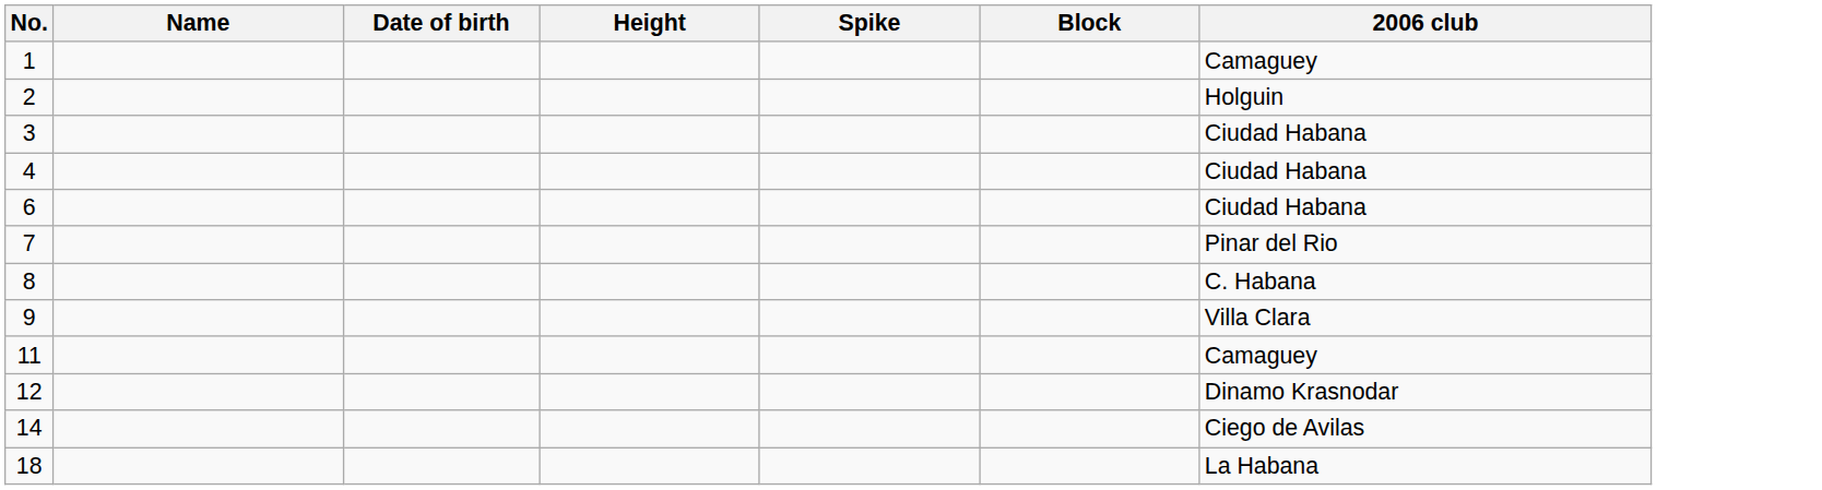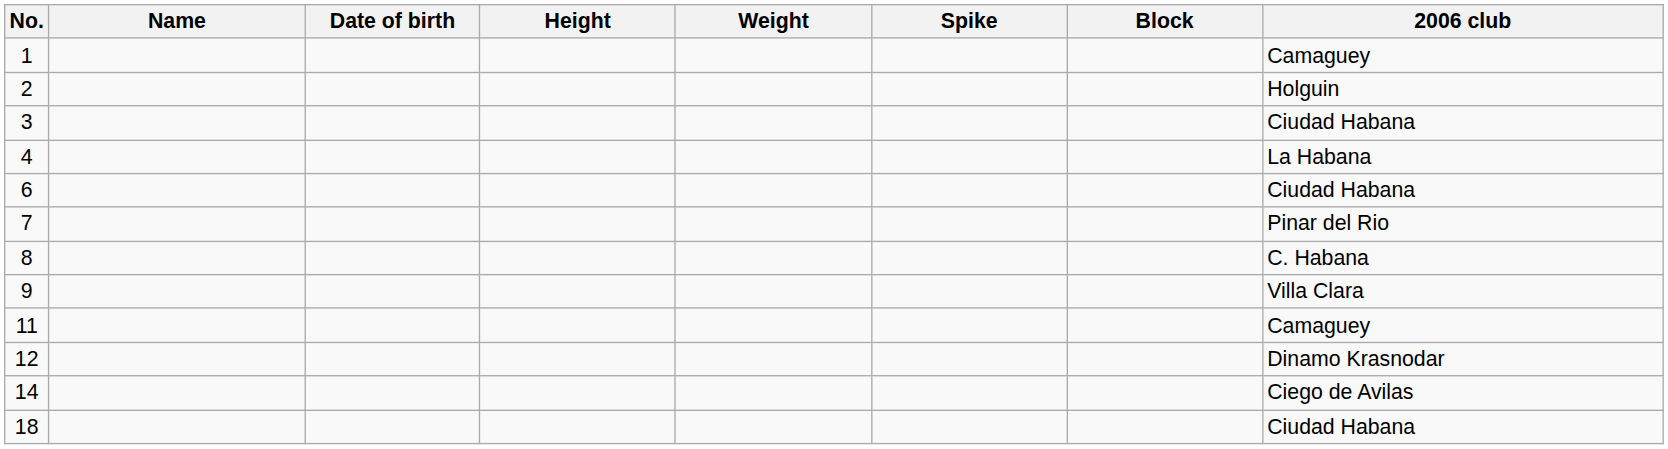 <table class="wikitable sortable" style="font-size:100%; text-align:center;">
 <tr>
 <th>No.</th>
 <th style="width:12em">Name</th>
 <th style="width:8em">Date of birth</th>
 <th style="width:9em">Height</th>
+<th style="width:9em">Weight</th>
 <th style="width:9em">Spike</th>
 <th style="width:9em">Block</th>
 <th style="width:19em">2006 club</th>
 </tr>
 <tr>
 <td>1</td>
 <td align=left></td>
 <td align=right></td>
+<td></td>
 <td></td>
 <td></td>
 <td></td>
 <td align=left>Camaguey</td>
 </tr>
 <tr>
 <td>2</td>
 <td align=left></td>
 <td align=right></td>
 <td></td>
 <td></td>
 <td></td>
+<td></td>
 <td align=left>Holguin</td>
 </tr>
 <tr>
 <td>3</td>
 <td align=left></td>
 <td align=right></td>
+<td></td>
 <td></td>
 <td></td>
 <td></td>
 <td align=left>Ciudad Habana</td>
 </tr>
 <tr>
 <td>4</td>
 <td align=left></td>
 <td align=right></td>
 <td></td>
 <td></td>
 <td></td>
-<td align=left>Ciudad Habana</td>
+<td></td>
+<td align=left>La Habana</td>
 </tr>
 <tr>
 <td>6</td>
 <td align=left></td>
 <td align=right></td>
+<td></td>
 <td></td>
 <td></td>
 <td></td>
 <td align=left>Ciudad Habana</td>
 </tr>
 <tr>
 <td>7</td>
 <td align=left></td>
 <td align=right></td>
 <td></td>
 <td></td>
 <td></td>
+<td></td>
 <td align=left>Pinar del Rio</td>
 </tr>
 <tr>
 <td>8</td>
 <td align=left></td>
 <td align=right></td>
+<td></td>
 <td></td>
 <td></td>
 <td></td>
 <td align=left>C. Habana</td>
 </tr>
 <tr>
 <td>9</td>
 <td align=left></td>
 <td align=right></td>
 <td></td>
 <td></td>
 <td></td>
+<td></td>
 <td align=left>Villa Clara</td>
 </tr>
 <tr>
 <td>11</td>
 <td align=left></td>
 <td align=right></td>
+<td></td>
 <td></td>
 <td></td>
 <td></td>
 <td align=left>Camaguey</td>
 </tr>
 <tr>
 <td>12</td>
 <td align=left></td>
 <td align=right></td>
 <td></td>
 <td></td>
 <td></td>
+<td></td>
 <td align=left>Dinamo Krasnodar</td>
 </tr>
 <tr>
 <td>14</td>
 <td align=left></td>
 <td align=right></td>
+<td></td>
 <td></td>
 <td></td>
 <td></td>
 <td align=left>Ciego de Avilas</td>
 </tr>
 <tr>
 <td>18</td>
 <td align=left></td>
 <td align=right></td>
 <td></td>
 <td></td>
 <td></td>
-<td align=left>La Habana</td>
+<td></td>
+<td align=left>Ciudad Habana</td>
 </tr>
 </table>
